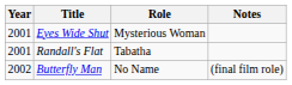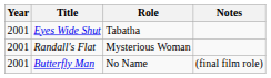 <table class="wikitable">
 <tr>
 <th>Year</th>
 <th>Title</th>
 <th>Role</th>
 <th>Notes</th>
 </tr>
 <tr>
 <td>2001</td>
 <td><em><a href='#'>Eyes Wide Shut</a></em></td>
+<td>Tabatha</td>
+<td></td>
+</tr>
+<tr>
+<td>2001</td>
+<td><em>Randall's Flat</em></td>
 <td>Mysterious Woman</td>
 <td></td>
 </tr>
 <tr>
 <td>2001</td>
-<td><em>Randall's Flat</em></td>
-<td>Tabatha</td>
-<td></td>
-</tr>
-<tr>
-<td>2002</td>
 <td><em><a href='#'>Butterfly Man</a></em></td>
 <td>No Name</td>
 <td>(final film role)</td>
 </tr>
 </table>
